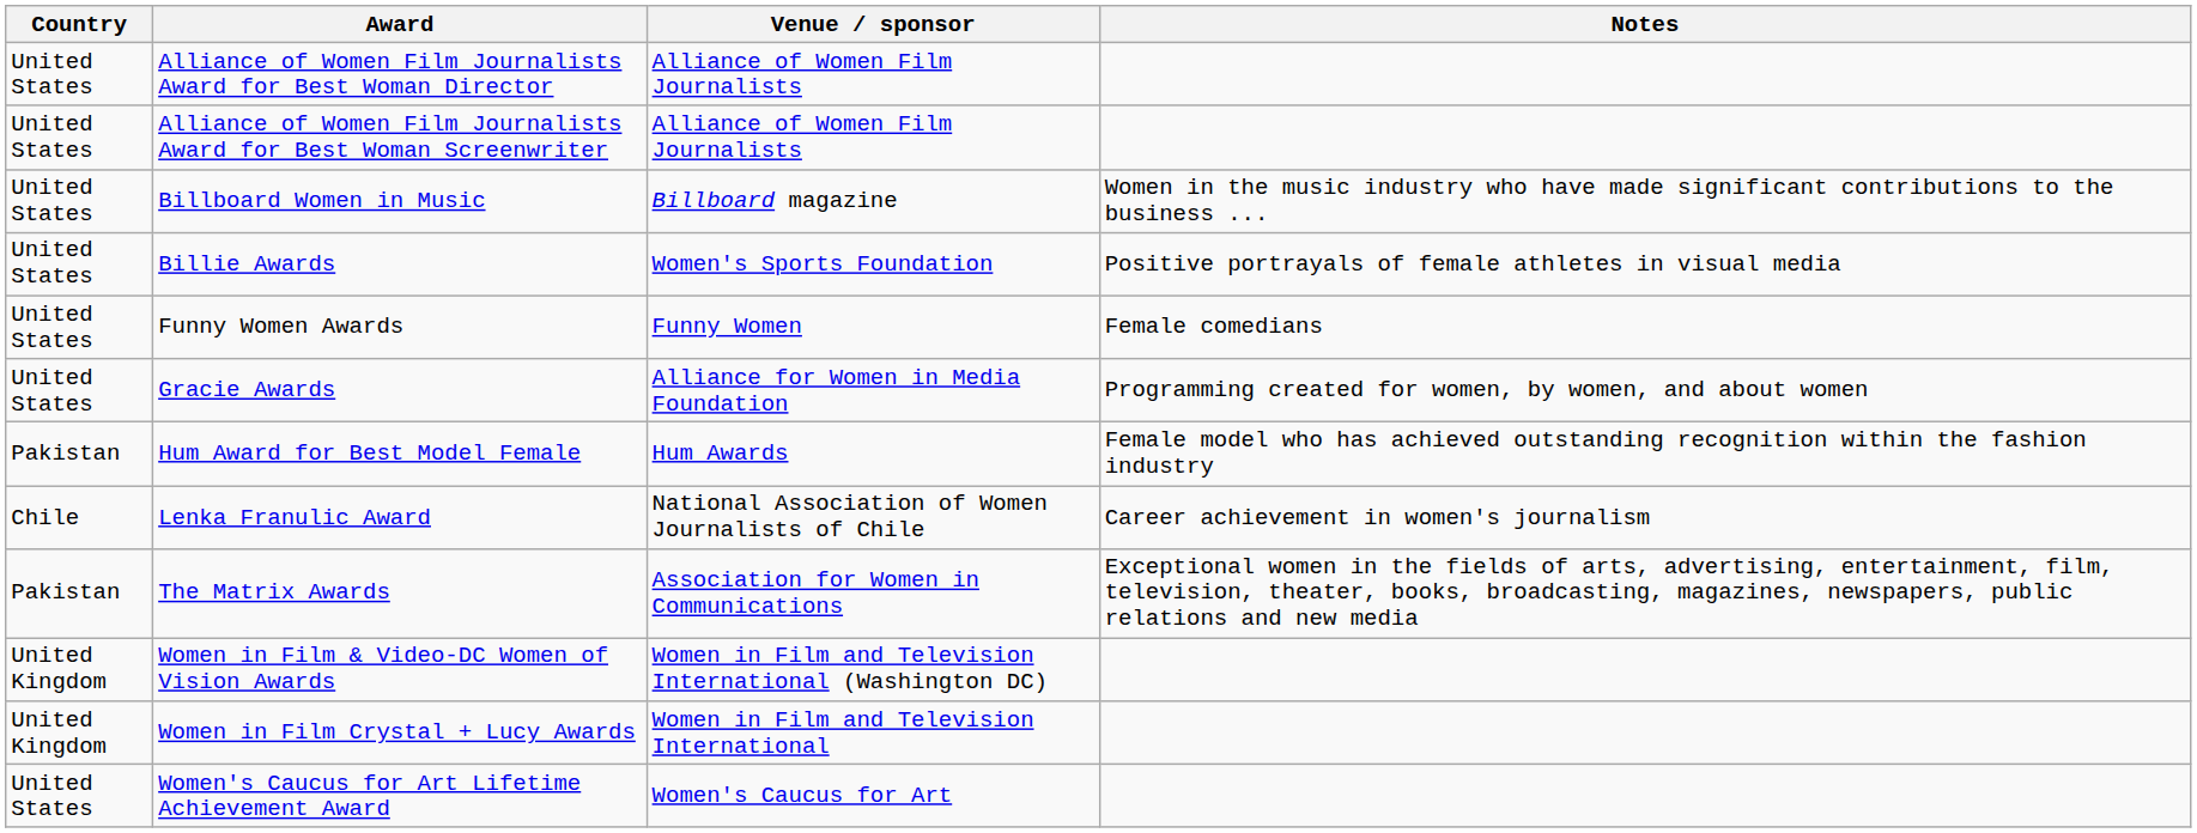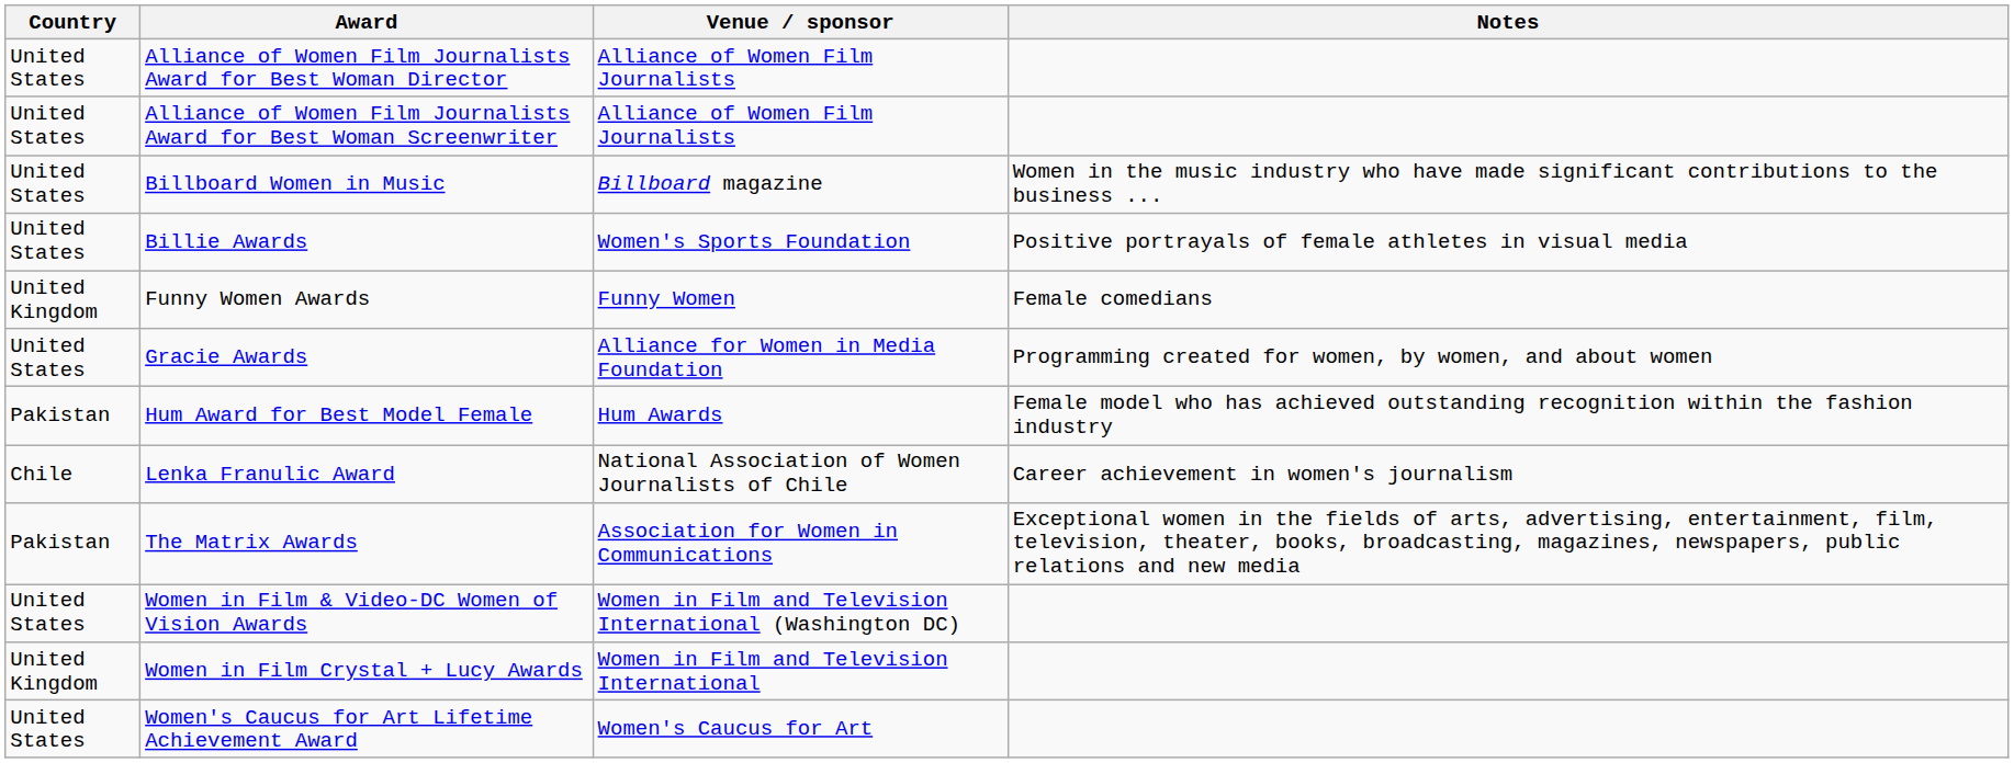 <table class="wikitable sortable">
 <tr>
 <th style="width:6em;">Country</th>
 <th>Award</th>
 <th>Venue / sponsor</th>
 <th>Notes</th>
 </tr>
 <tr>
 <td>United States</td>
 <td><a href='#'>Alliance of Women Film Journalists Award for Best Woman Director</a></td>
 <td><a href='#'>Alliance of Women Film Journalists</a></td>
 <td></td>
 </tr>
 <tr>
 <td>United States</td>
 <td><a href='#'>Alliance of Women Film Journalists Award for Best Woman Screenwriter</a></td>
 <td><a href='#'>Alliance of Women Film Journalists</a></td>
 <td></td>
 </tr>
 <tr>
 <td>United States</td>
 <td><a href='#'>Billboard Women in Music</a></td>
 <td><em><a href='#'>Billboard</a></em> magazine</td>
 <td>Women in the music industry who have made significant contributions to the business ...</td>
 </tr>
 <tr>
 <td>United States</td>
 <td><a href='#'>Billie Awards</a></td>
 <td><a href='#'>Women's Sports Foundation</a></td>
 <td>Positive portrayals of female athletes in visual media</td>
 </tr>
 <tr>
-<td>United States</td>
+<td>United Kingdom</td>
 <td>Funny Women Awards</td>
 <td><a href='#'>Funny Women</a></td>
 <td>Female comedians</td>
 </tr>
 <tr>
 <td>United States</td>
 <td><a href='#'>Gracie Awards</a></td>
 <td><a href='#'>Alliance for Women in Media Foundation</a></td>
 <td>Programming created for women, by women, and about women</td>
 </tr>
 <tr>
 <td>Pakistan</td>
 <td><a href='#'>Hum Award for Best Model Female</a></td>
 <td><a href='#'>Hum Awards</a></td>
 <td>Female model who has achieved outstanding recognition within the fashion industry</td>
 </tr>
 <tr>
 <td>Chile</td>
 <td><a href='#'>Lenka Franulic Award</a></td>
 <td>National Association of Women Journalists of Chile</td>
 <td>Career achievement in women's journalism</td>
 </tr>
 <tr>
 <td>Pakistan</td>
 <td><a href='#'>The Matrix Awards</a></td>
 <td><a href='#'>Association for Women in Communications</a></td>
 <td>Exceptional women in the fields of arts, advertising, entertainment, film, television, theater, books, broadcasting, magazines, newspapers, public relations and new media</td>
 </tr>
 <tr>
-<td>United Kingdom</td>
+<td>United States</td>
 <td><a href='#'>Women in Film & Video-DC Women of Vision Awards</a></td>
 <td><a href='#'>Women in Film and Television International</a> (Washington DC)</td>
 <td></td>
 </tr>
 <tr>
 <td>United Kingdom</td>
 <td><a href='#'>Women in Film Crystal + Lucy Awards</a></td>
 <td><a href='#'>Women in Film and Television International</a></td>
 <td></td>
 </tr>
 <tr>
 <td>United States</td>
 <td><a href='#'>Women's Caucus for Art Lifetime Achievement Award</a></td>
 <td><a href='#'>Women's Caucus for Art</a></td>
 <td></td>
 </tr>
 </table>
